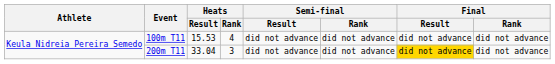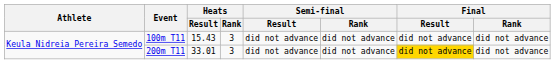 <table class=wikitable style="font-size:90%">
 <tr>
 <th rowspan="2">Athlete</th>
 <th rowspan="2">Event</th>
 <th colspan="2">Heats</th>
 <th colspan="2">Semi-final</th>
 <th colspan="2">Final</th>
 </tr>
 <tr>
 <th>Result</th>
 <th>Rank</th>
 <th>Result</th>
 <th>Rank</th>
 <th>Result</th>
 <th>Rank</th>
 </tr>
 <tr align=center>
 <td align=left rowspan=2><a href='#'>Keula Nidreia Pereira Semedo</a></td>
 <td align=left><a href='#'>100m T11</a></td>
-<td>15.53</td>
-<td>4</td>
+<td>15.43</td>
+<td>3</td>
 <td>did not advance</td>
 <td>did not advance</td>
 <td>did not advance</td>
 <td>did not advance</td>
 </tr>
 <tr align=center>
 <td align=left><a href='#'>200m T11</a></td>
-<td>33.04</td>
+<td>33.01</td>
 <td>3</td>
 <td>did not advance</td>
 <td>did not advance</td>
 <td style="background: gold;">did not advance</td>
 <td>did not advance</td>
 </tr>
 </table>
